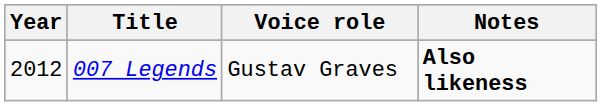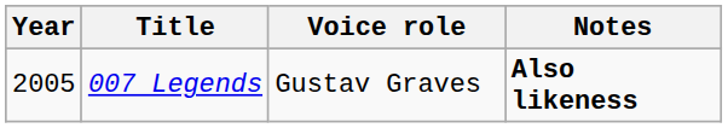 <table class="wikitable">
 <tr>
 <th>Year</th>
 <th>Title</th>
 <th width=110>Voice role</th>
 <th width=100>Notes</th>
 </tr>
 <tr>
-<td>2012</td>
+<td>2005</td>
 <td><em><a href='#'>007 Legends</a></em></td>
 <td>Gustav Graves</td>
 <td><strong>Also likeness</strong></td>
 </tr>
 </table>
